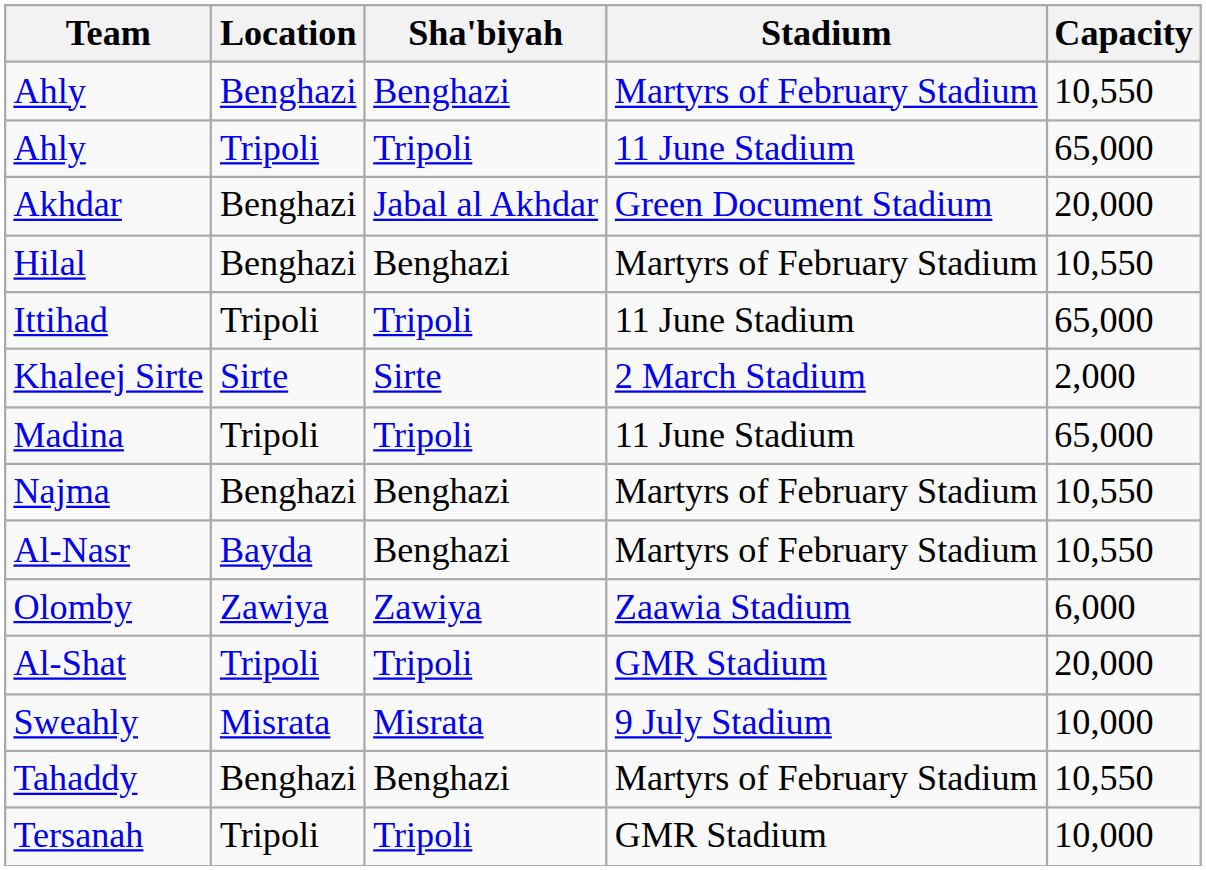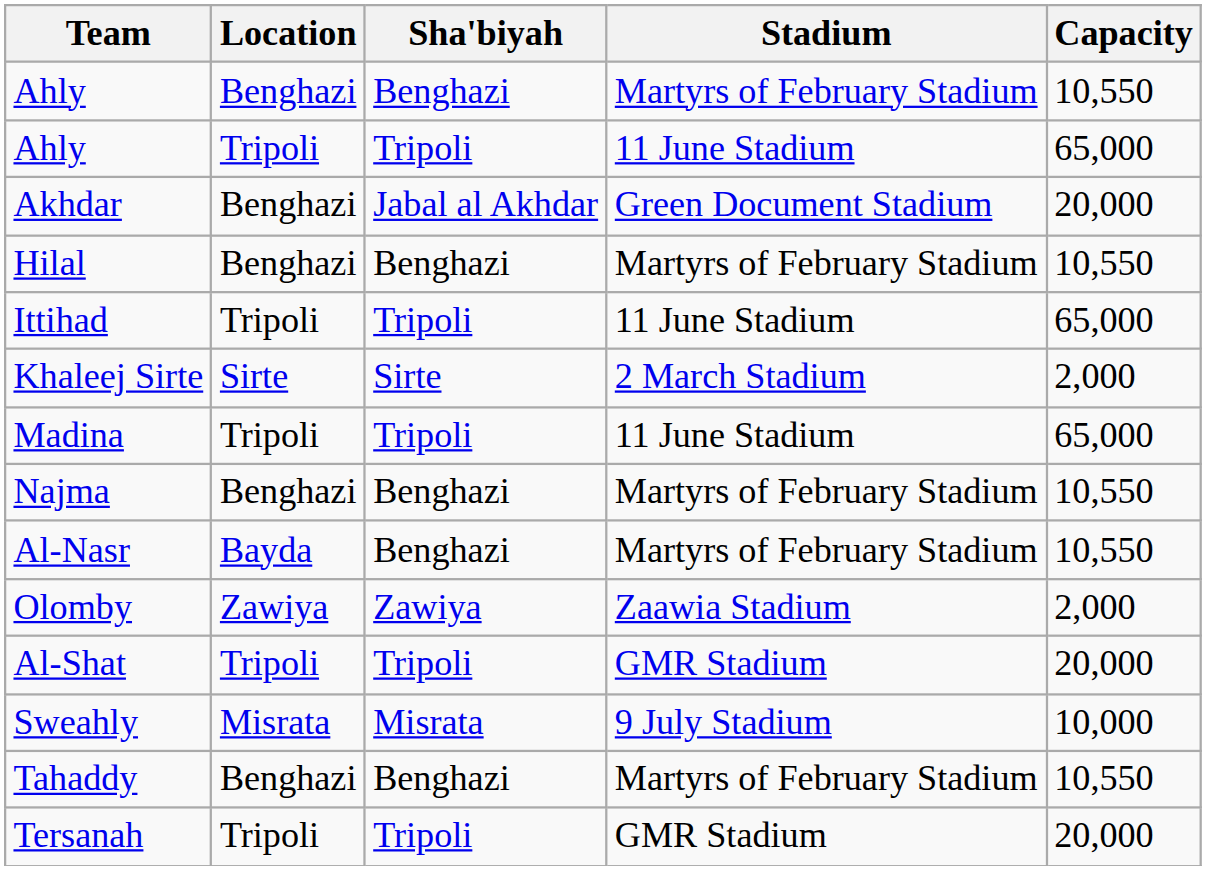 <table class="wikitable sortable">
 <tr>
 <th>Team</th>
 <th>Location</th>
 <th>Sha'biyah</th>
 <th>Stadium</th>
 <th>Capacity</th>
 </tr>
 <tr>
 <td><a href='#'>Ahly</a></td>
 <td><a href='#'>Benghazi</a></td>
 <td><a href='#'>Benghazi</a></td>
 <td><a href='#'>Martyrs of February Stadium</a></td>
 <td>10,550</td>
 </tr>
 <tr>
 <td><a href='#'>Ahly</a></td>
 <td><a href='#'>Tripoli</a></td>
 <td><a href='#'>Tripoli</a></td>
 <td><a href='#'>11 June Stadium</a></td>
 <td>65,000</td>
 </tr>
 <tr>
 <td><a href='#'>Akhdar</a></td>
 <td>Benghazi</td>
 <td><a href='#'>Jabal al Akhdar</a></td>
 <td><a href='#'>Green Document Stadium</a></td>
 <td>20,000</td>
 </tr>
 <tr>
 <td><a href='#'>Hilal</a></td>
 <td>Benghazi</td>
 <td>Benghazi</td>
 <td>Martyrs of February Stadium</td>
 <td>10,550</td>
 </tr>
 <tr>
 <td><a href='#'>Ittihad</a></td>
 <td>Tripoli</td>
 <td><a href='#'>Tripoli</a></td>
 <td>11 June Stadium</td>
 <td>65,000</td>
 </tr>
 <tr>
 <td><a href='#'>Khaleej Sirte</a></td>
 <td><a href='#'>Sirte</a></td>
 <td><a href='#'>Sirte</a></td>
 <td><a href='#'>2 March Stadium</a></td>
 <td>2,000</td>
 </tr>
 <tr>
 <td><a href='#'>Madina</a></td>
 <td>Tripoli</td>
 <td><a href='#'>Tripoli</a></td>
 <td>11 June Stadium</td>
 <td>65,000</td>
 </tr>
 <tr>
 <td><a href='#'>Najma</a></td>
 <td>Benghazi</td>
 <td>Benghazi</td>
 <td>Martyrs of February Stadium</td>
 <td>10,550</td>
 </tr>
 <tr>
 <td><a href='#'>Al-Nasr</a></td>
 <td><a href='#'>Bayda</a></td>
 <td>Benghazi</td>
 <td>Martyrs of February Stadium</td>
 <td>10,550</td>
 </tr>
 <tr>
 <td><a href='#'>Olomby</a></td>
 <td><a href='#'>Zawiya</a></td>
 <td><a href='#'>Zawiya</a></td>
 <td><a href='#'>Zaawia Stadium</a></td>
-<td>6,000</td>
+<td>2,000</td>
 </tr>
 <tr>
 <td><a href='#'>Al-Shat</a></td>
 <td><a href='#'>Tripoli</a></td>
 <td><a href='#'>Tripoli</a></td>
 <td><a href='#'>GMR Stadium</a></td>
 <td>20,000</td>
 </tr>
 <tr>
 <td><a href='#'>Sweahly</a></td>
 <td><a href='#'>Misrata</a></td>
 <td><a href='#'>Misrata</a></td>
 <td><a href='#'>9 July Stadium</a></td>
 <td>10,000</td>
 </tr>
 <tr>
 <td><a href='#'>Tahaddy</a></td>
 <td>Benghazi</td>
 <td>Benghazi</td>
 <td>Martyrs of February Stadium</td>
 <td>10,550</td>
 </tr>
 <tr>
 <td><a href='#'>Tersanah</a></td>
 <td>Tripoli</td>
 <td><a href='#'>Tripoli</a></td>
 <td>GMR Stadium</td>
-<td>10,000</td>
+<td>20,000</td>
 </tr>
 </table>
